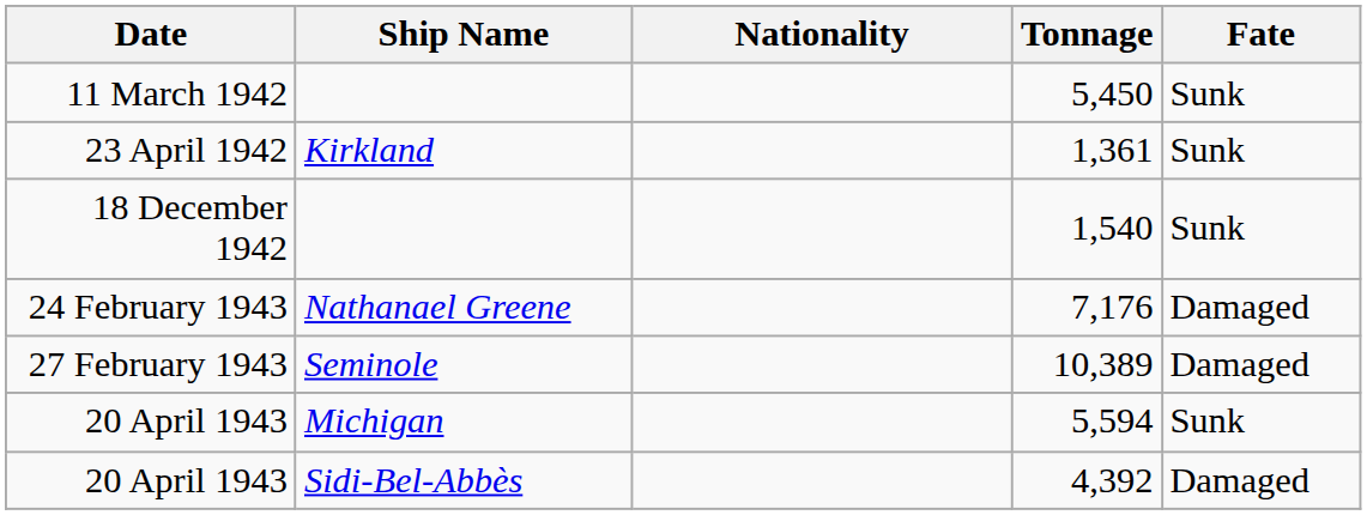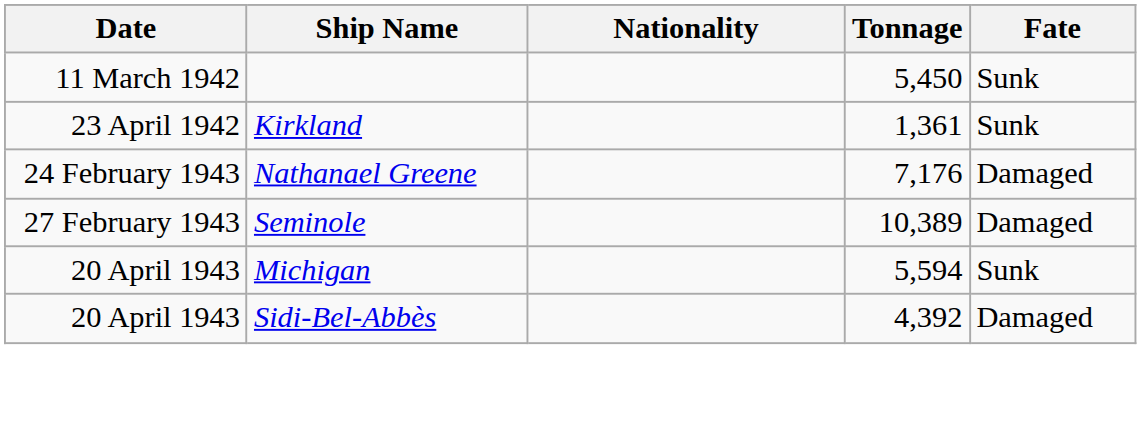 <table class="wikitable sortable">
 <tr>
 <th width="120px">Date</th>
 <th width="140px">Ship Name</th>
 <th width="160px">Nationality</th>
 <th width="25px">Tonnage</th>
 <th width="80px">Fate</th>
 </tr>
 <tr>
 <td align="right">11 March 1942</td>
 <td align="left"></td>
 <td align="left"></td>
 <td align="right">5,450</td>
 <td align="left">Sunk</td>
 </tr>
 <tr>
 <td align="right">23 April 1942</td>
 <td align="left"><a href='#'><em>Kirkland</em></a></td>
 <td align="left"></td>
 <td align="right">1,361</td>
-<td align="left">Sunk</td>
-</tr>
-<tr>
-<td align="right">18 December 1942</td>
-<td align="left"></td>
-<td align="left"></td>
-<td align="right">1,540</td>
 <td align="left">Sunk</td>
 </tr>
 <tr>
 <td align="right">24 February 1943</td>
 <td align="left"><a href='#'><em>Nathanael Greene</em></a></td>
 <td align="left"></td>
 <td align="right">7,176</td>
 <td align="left">Damaged</td>
 </tr>
 <tr>
 <td align="right">27 February 1943</td>
 <td align="left"><a href='#'><em>Seminole</em></a></td>
 <td align="left"></td>
 <td align="right">10,389</td>
 <td align="left">Damaged</td>
 </tr>
 <tr>
 <td align="right">20 April 1943</td>
 <td align="left"><a href='#'><em>Michigan</em></a></td>
 <td align="left"></td>
 <td align="right">5,594</td>
 <td align="left">Sunk</td>
 </tr>
 <tr>
 <td align="right">20 April 1943</td>
 <td align="left"><a href='#'><em>Sidi-Bel-Abbès</em></a></td>
 <td align="left"></td>
 <td align="right">4,392</td>
 <td align="left">Damaged</td>
 </tr>
 </table>
